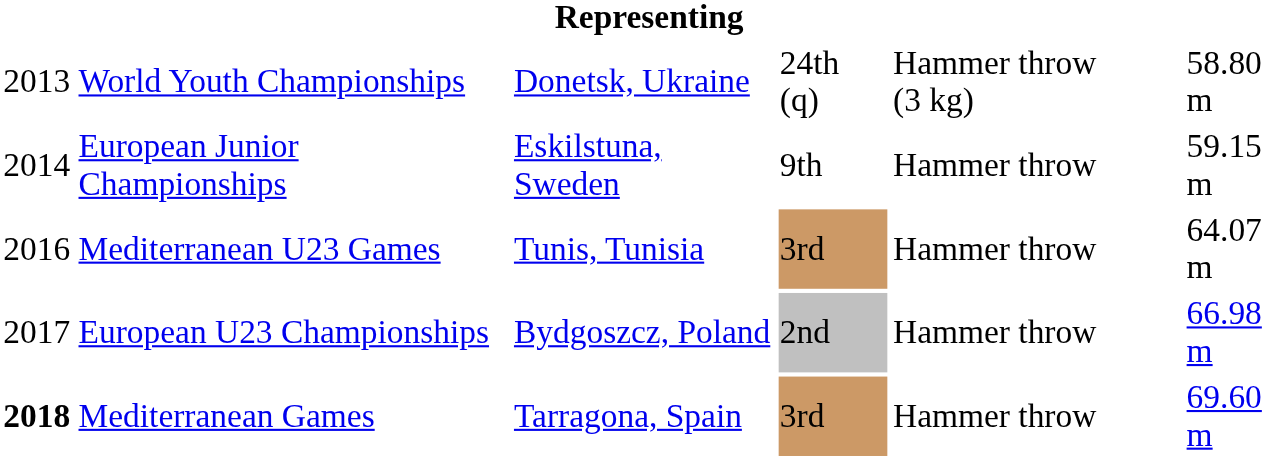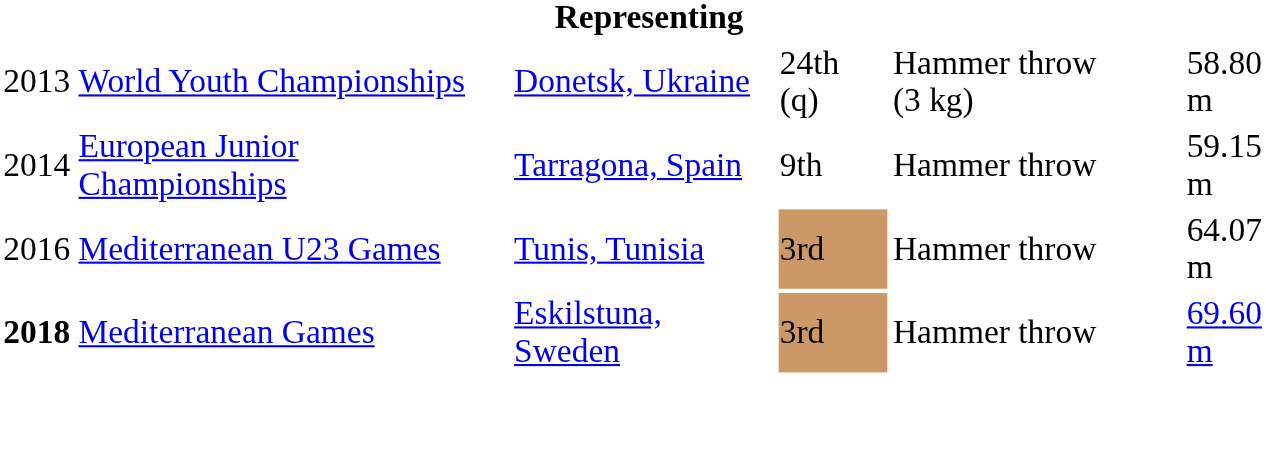 <table>
 <tr>
 <th colspan="6">Representing </th>
 </tr>
 <tr>
 <td>2013</td>
 <td><a href='#'>World Youth Championships</a></td>
 <td><a href='#'>Donetsk, Ukraine</a></td>
 <td>24th (q)</td>
 <td>Hammer throw (3 kg)</td>
 <td>58.80 m</td>
 </tr>
 <tr>
 <td>2014</td>
 <td><a href='#'>European Junior Championships</a></td>
-<td><a href='#'>Eskilstuna, Sweden</a></td>
+<td><a href='#'>Tarragona, Spain</a></td>
 <td>9th</td>
 <td>Hammer throw</td>
 <td>59.15 m</td>
 </tr>
 <tr>
 <td>2016</td>
 <td><a href='#'>Mediterranean U23 Games</a></td>
 <td><a href='#'>Tunis, Tunisia</a></td>
 <td bgcolor=cc9966>3rd</td>
 <td>Hammer throw</td>
 <td>64.07 m</td>
 </tr>
 <tr>
-<td>2017</td>
-<td><a href='#'>European U23 Championships</a></td>
-<td><a href='#'>Bydgoszcz, Poland</a></td>
-<td bgcolor=silver>2nd</td>
-<td>Hammer throw</td>
-<td><a href='#'>66.98 m</a></td>
-</tr>
-<tr>
 <td><strong>2018</strong></td>
 <td><a href='#'>Mediterranean Games</a></td>
-<td><a href='#'>Tarragona, Spain</a></td>
+<td><a href='#'>Eskilstuna, Sweden</a></td>
 <td bgcolor=cc9966>3rd</td>
 <td>Hammer throw</td>
 <td><a href='#'>69.60 m</a></td>
 </tr>
 </table>
